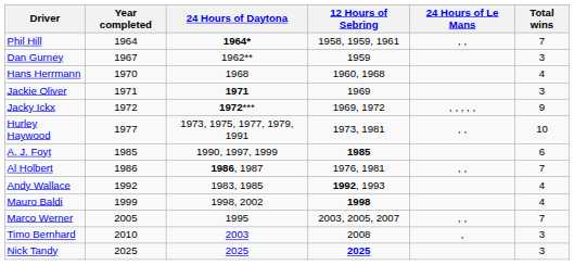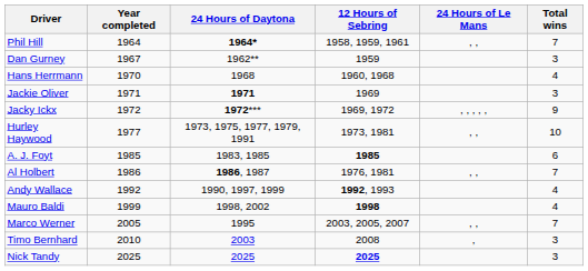 <table class="wikitable" style="text-align:center">
 <tr>
 <th>Driver</th>
 <th>Year completed</th>
 <th><a href='#'>24 Hours of Daytona</a></th>
 <th><a href='#'>12 Hours of Sebring</a></th>
 <th><a href='#'>24 Hours of Le Mans</a></th>
 <th>Total wins</th>
 </tr>
 <tr>
 <td align="left"> <a href='#'>Phil Hill</a></td>
 <td>1964</td>
 <td><strong>1964*</strong></td>
 <td>1958, 1959, 1961</td>
 <td>, , </td>
 <td>7</td>
 </tr>
 <tr>
 <td align="left"> <a href='#'>Dan Gurney</a></td>
 <td>1967</td>
 <td>1962**</td>
 <td>1959</td>
 <td><strong></strong></td>
 <td>3</td>
 </tr>
 <tr>
 <td align="left"> <a href='#'>Hans Herrmann</a></td>
 <td>1970</td>
 <td>1968</td>
 <td>1960, 1968</td>
 <td><strong></strong></td>
 <td>4</td>
 </tr>
 <tr>
 <td align="left"> <a href='#'>Jackie Oliver</a></td>
 <td>1971</td>
 <td><strong>1971</strong></td>
 <td>1969</td>
 <td></td>
 <td>3</td>
 </tr>
 <tr>
 <td align="left"> <a href='#'>Jacky Ickx</a></td>
 <td>1972</td>
 <td><strong>1972</strong>***</td>
 <td>1969, 1972</td>
 <td>, , , , , </td>
 <td>9</td>
 </tr>
 <tr>
 <td align="left"> <a href='#'>Hurley Haywood</a></td>
 <td>1977</td>
 <td>1973, 1975, 1977, 1979, 1991</td>
 <td>1973, 1981</td>
 <td><strong></strong>, , </td>
 <td>10</td>
 </tr>
 <tr>
 <td align="left"> <a href='#'>A. J. Foyt</a></td>
 <td>1985</td>
-<td>1990, 1997, 1999</td>
+<td>1983, 1985</td>
 <td><strong>1985</strong></td>
 <td></td>
 <td>6</td>
 </tr>
 <tr>
 <td align="left"> <a href='#'>Al Holbert</a></td>
 <td>1986</td>
 <td><strong>1986</strong>, 1987</td>
 <td>1976, 1981</td>
 <td>, , </td>
 <td>7</td>
 </tr>
 <tr>
 <td align="left"> <a href='#'>Andy Wallace</a></td>
 <td>1992</td>
-<td>1983, 1985</td>
+<td>1990, 1997, 1999</td>
 <td><strong>1992</strong>, 1993</td>
 <td></td>
 <td>4</td>
 </tr>
 <tr>
 <td align="left"> <a href='#'>Mauro Baldi</a></td>
 <td>1999</td>
 <td>1998, 2002</td>
 <td><strong>1998</strong></td>
 <td></td>
 <td>4</td>
 </tr>
 <tr>
 <td align="left"> <a href='#'>Marco Werner</a></td>
 <td>2005</td>
 <td>1995</td>
 <td>2003, 2005, 2007</td>
 <td><strong></strong>, , </td>
 <td>7</td>
 </tr>
 <tr>
 <td align="left"> <a href='#'>Timo Bernhard</a></td>
 <td>2010</td>
 <td><a href='#'>2003</a></td>
 <td>2008</td>
 <td><strong></strong>, </td>
 <td>3</td>
 </tr>
 <tr>
 <td align="left"> <a href='#'>Nick Tandy</a></td>
 <td>2025</td>
 <td><a href='#'>2025</a></td>
 <td><strong><a href='#'>2025</a></strong></td>
 <td></td>
 <td>3</td>
 </tr>
 </table>
